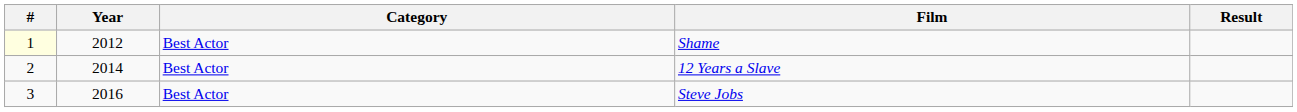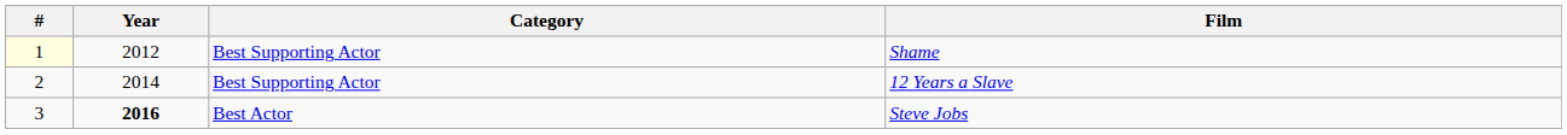 <table class="wikitable" width="100%" cellpadding="5" style="font-size: 95%">
 <tr>
 <th width="2.5%">#</th>
 <th width="5%">Year</th>
 <th width="25%">Category</th>
 <th width="25%">Film</th>
-<th width="5%">Result</th>
 </tr>
 <tr>
 <td style="background: lightyellow; text-align:center;">1</td>
 <td style="text-align:center;">2012</td>
-<td><a href='#'>Best Actor</a></td>
+<td><a href='#'>Best Supporting Actor</a></td>
 <td><em><a href='#'>Shame</a></em></td>
-<td></td>
 </tr>
 <tr>
 <td style="text-align:center;">2</td>
 <td style="text-align:center;">2014</td>
-<td><a href='#'>Best Actor</a></td>
+<td><a href='#'>Best Supporting Actor</a></td>
 <td><em><a href='#'>12 Years a Slave</a></em></td>
-<td></td>
 </tr>
 <tr>
 <td style="text-align:center;">3</td>
-<td style="text-align:center;">2016</td>
+<td style="text-align:center;"><strong>2016</strong></td>
 <td><a href='#'>Best Actor</a></td>
 <td><em><a href='#'>Steve Jobs</a></em></td>
-<td></td>
 </tr>
 </table>
